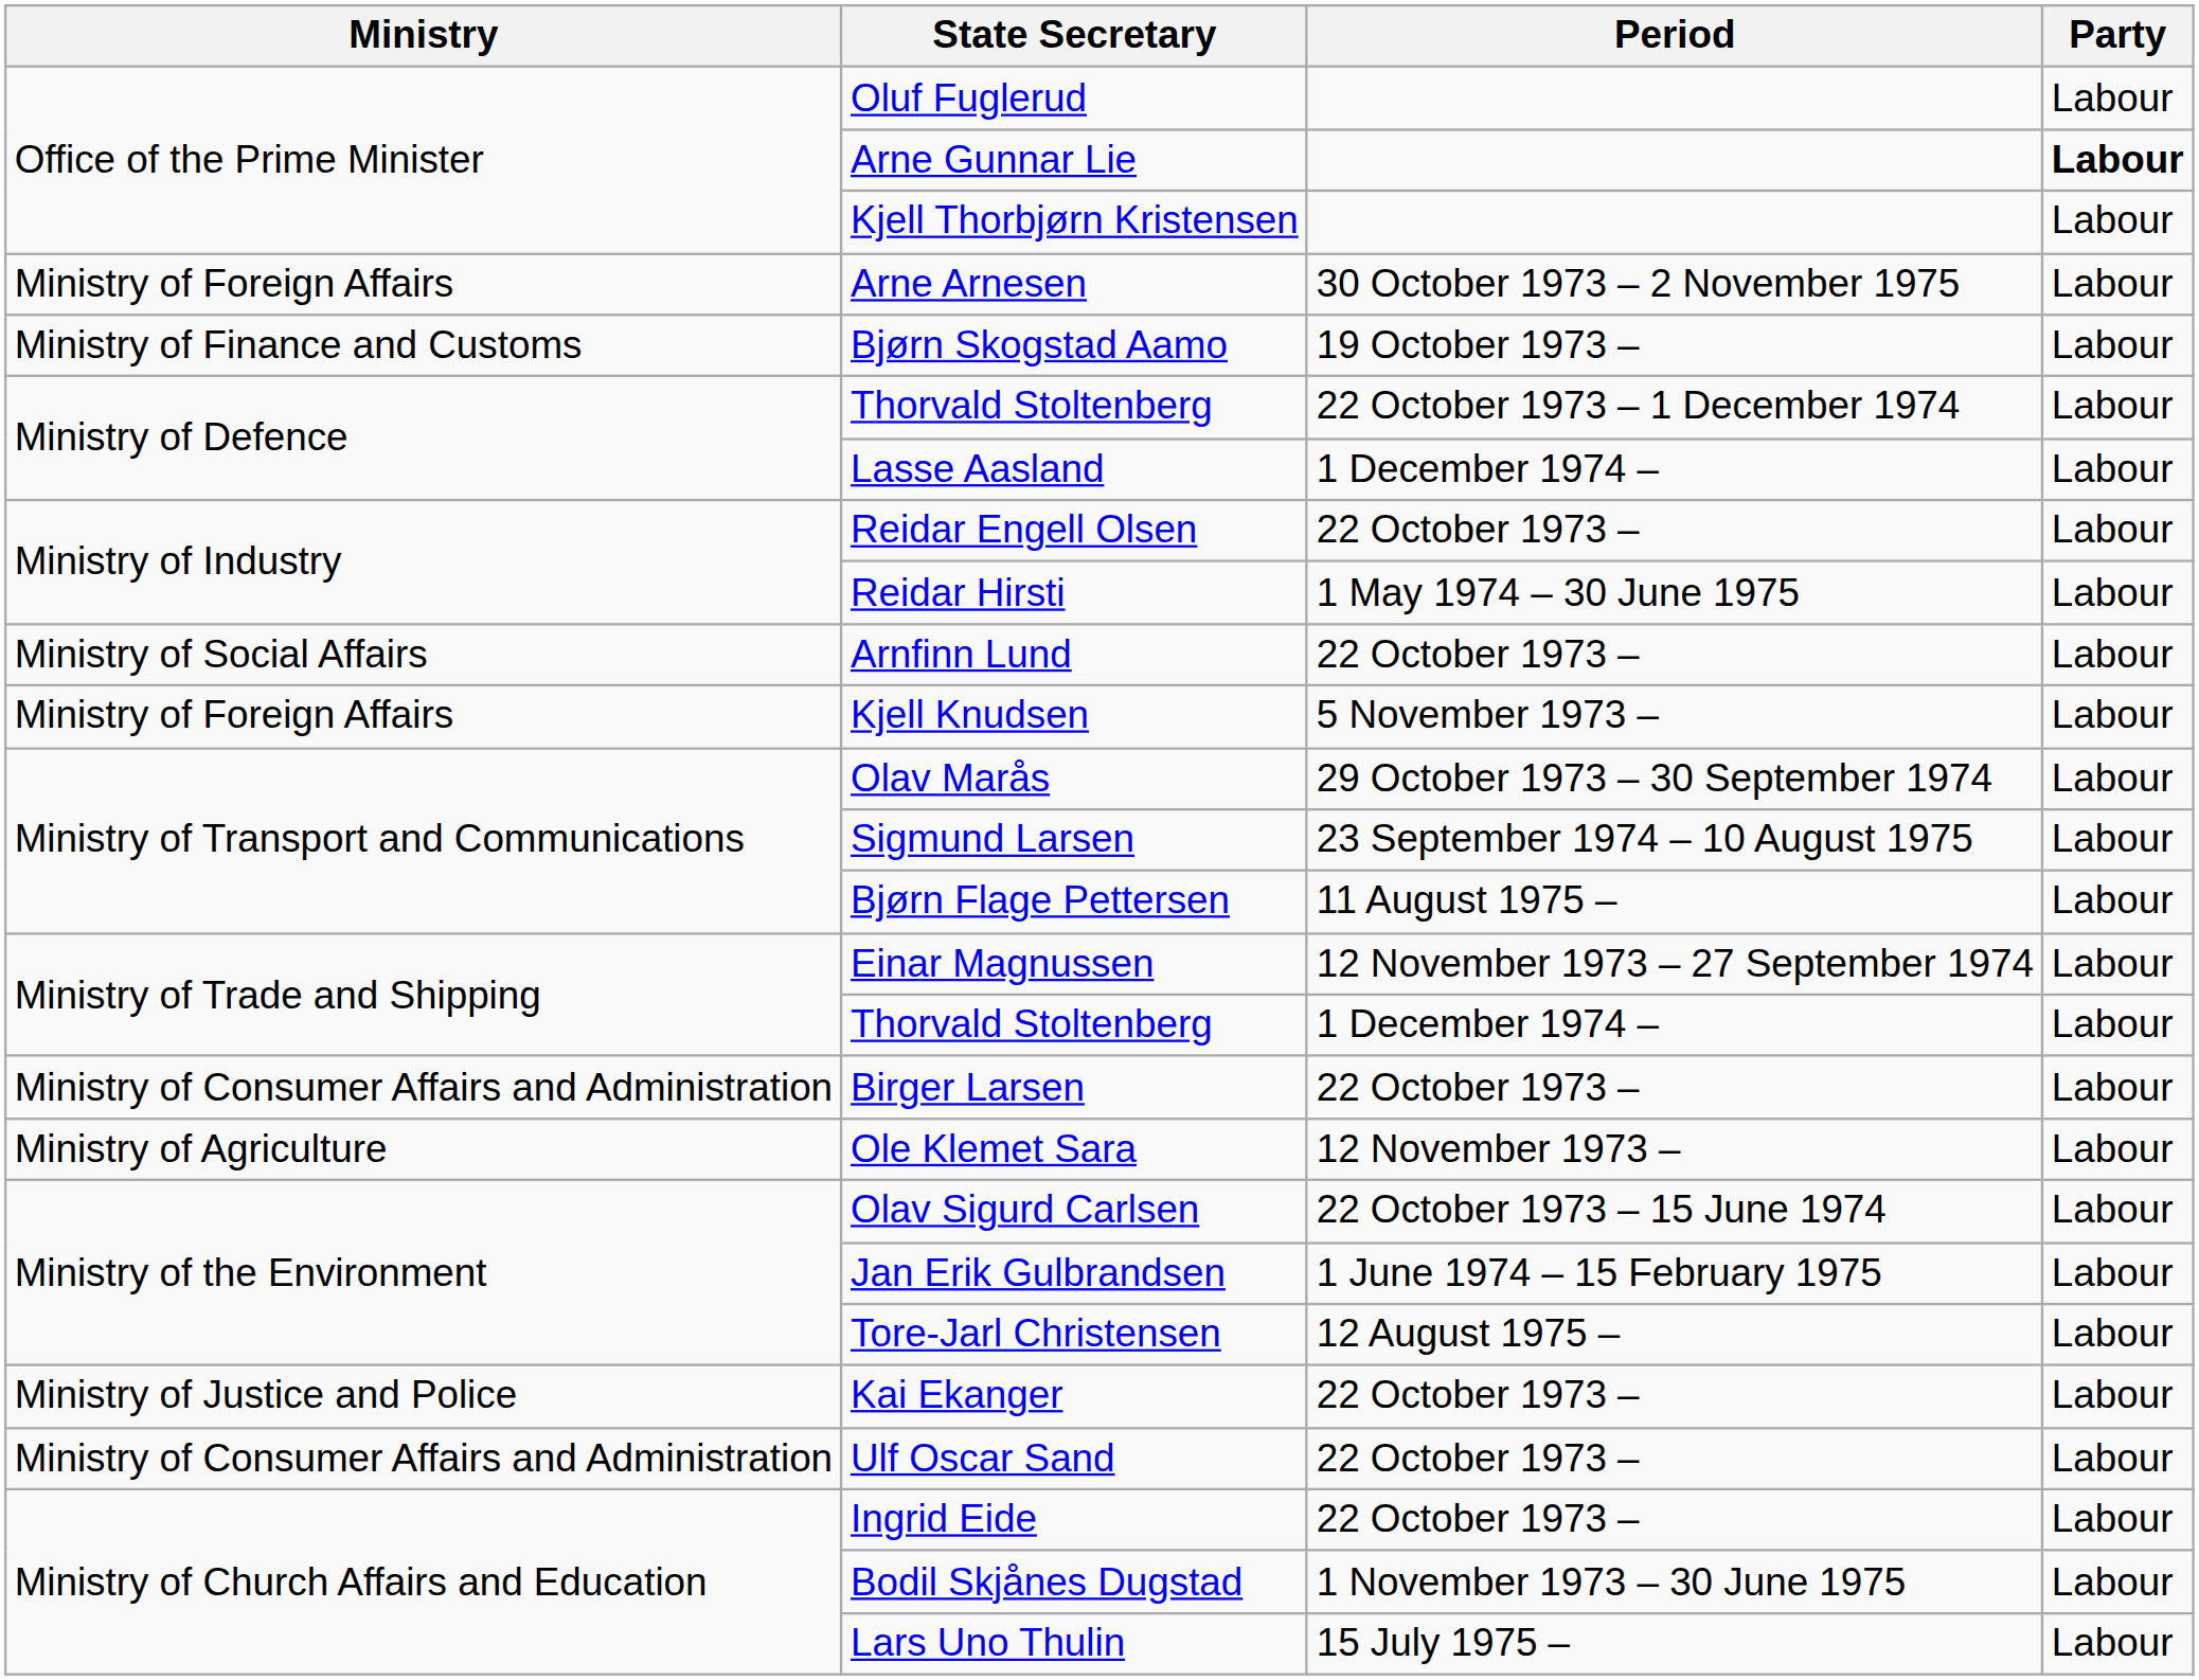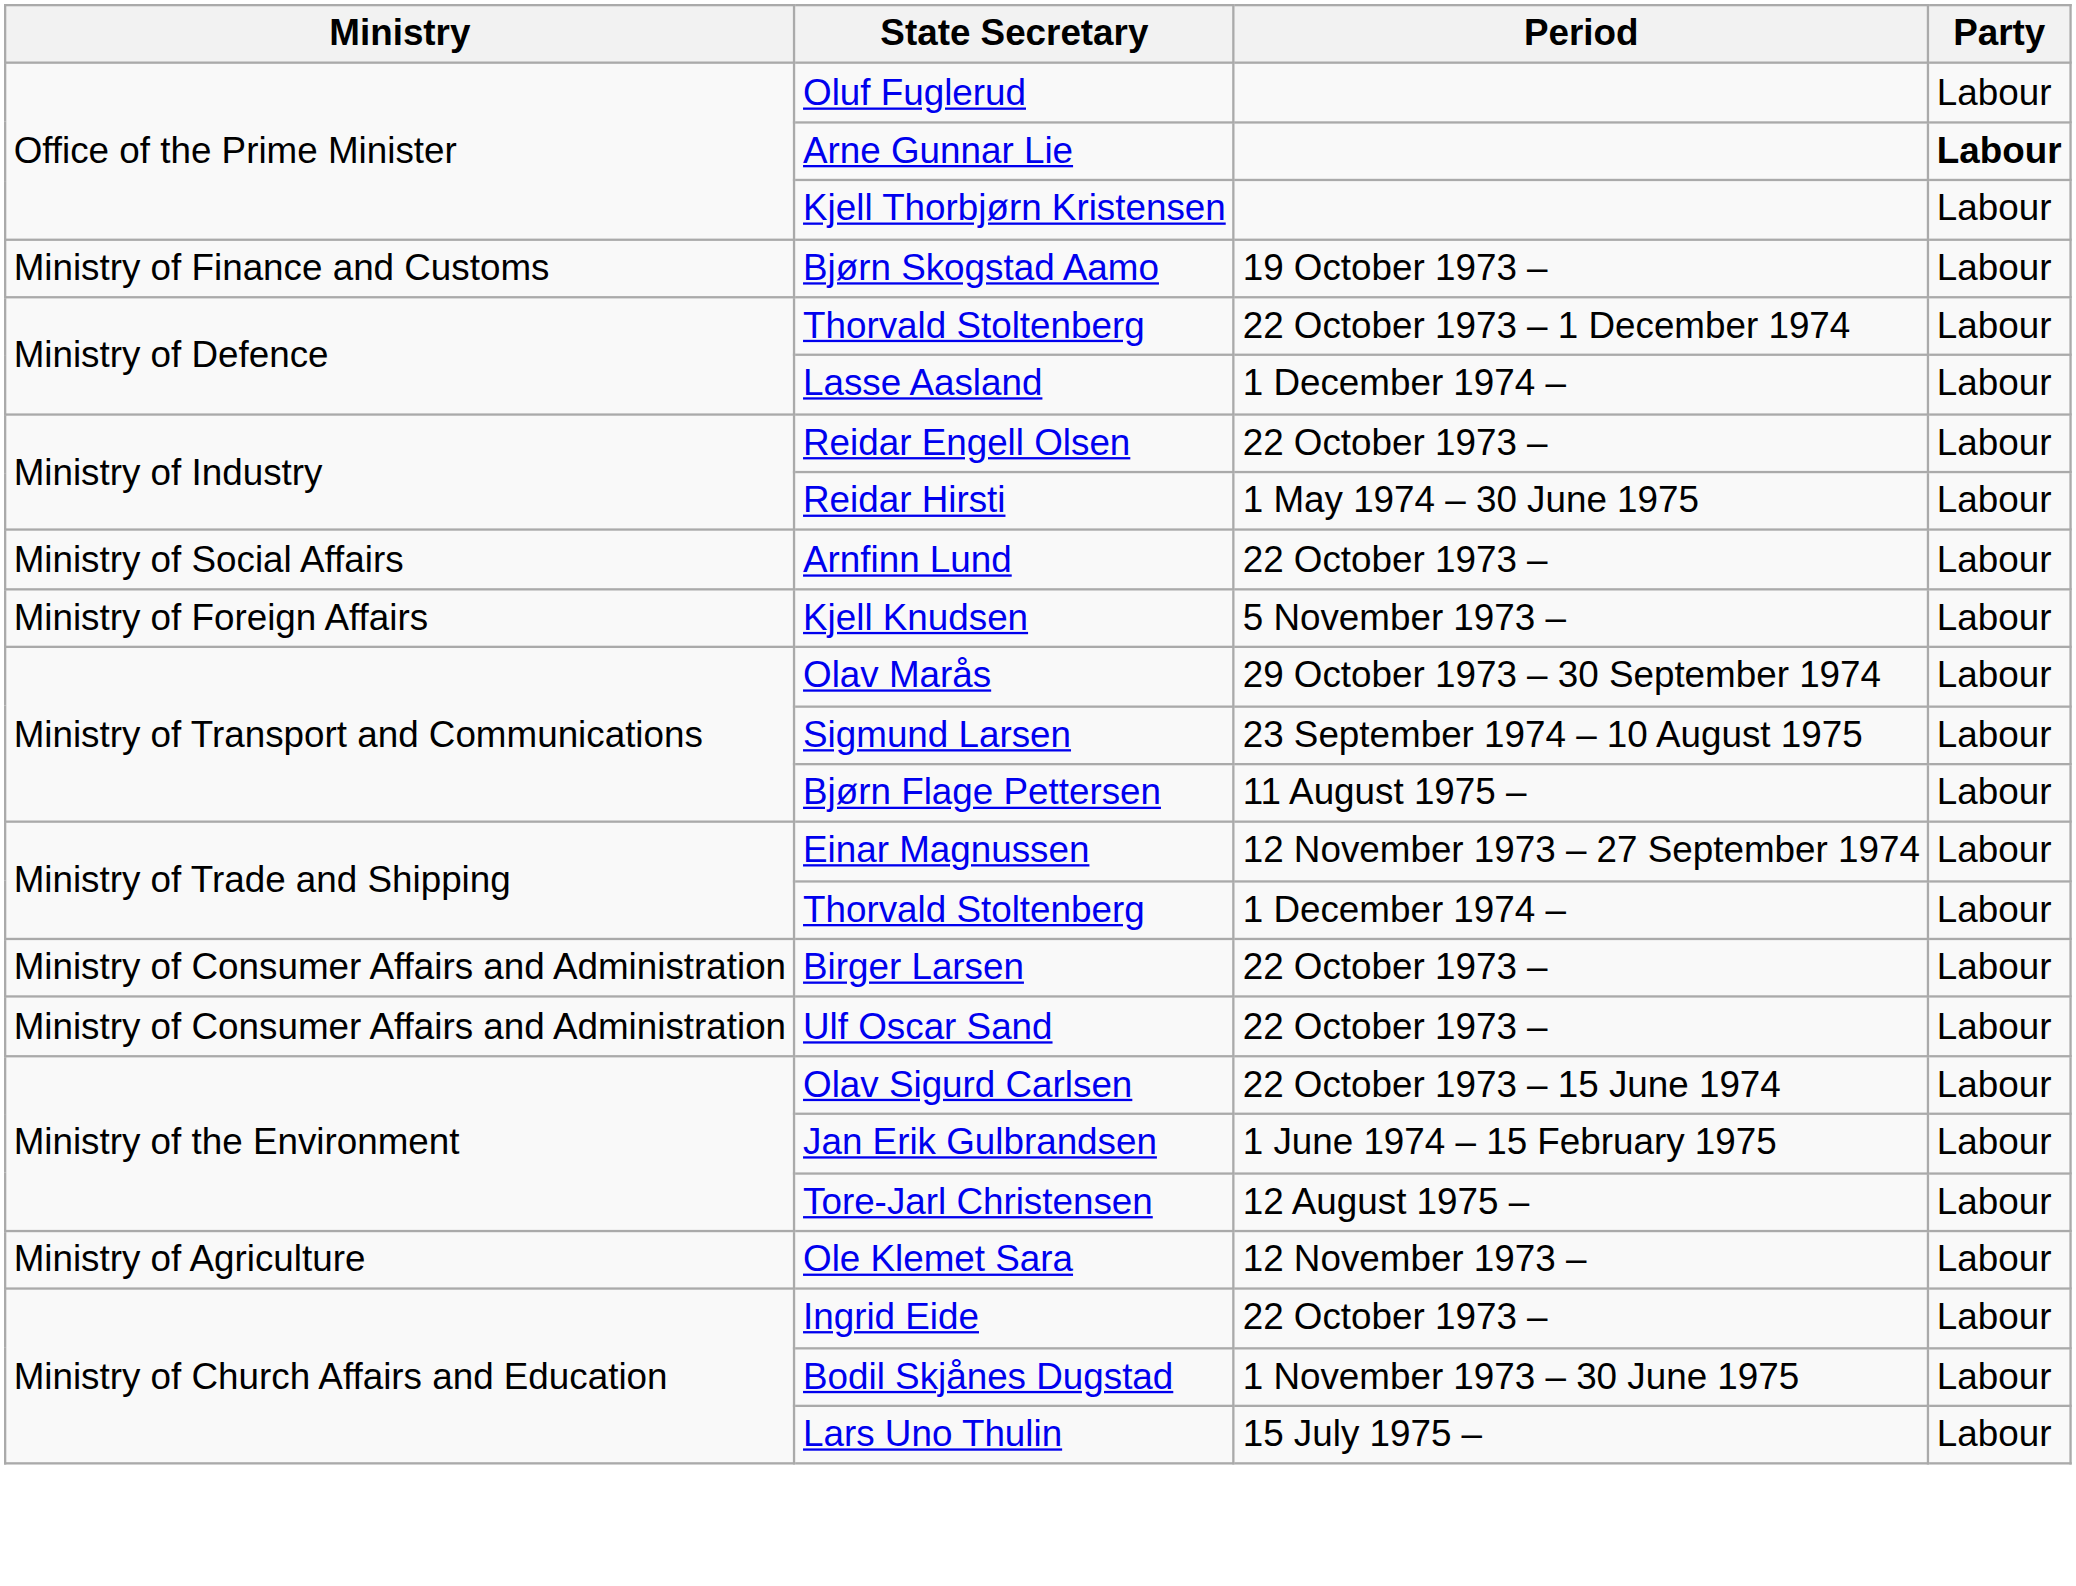 <table class="wikitable">
 <tr>
 <th>Ministry</th>
 <th>State Secretary</th>
 <th>Period</th>
 <th>Party</th>
 </tr>
 <tr>
 <td rowspan=3>Office of the Prime Minister</td>
 <td><a href='#'>Oluf Fuglerud</a></td>
 <td></td>
 <td>Labour</td>
 </tr>
 <tr>
 <td><a href='#'>Arne Gunnar Lie</a></td>
 <td></td>
 <td><strong>Labour</strong></td>
 </tr>
 <tr>
 <td><a href='#'>Kjell Thorbjørn Kristensen</a></td>
 <td></td>
-<td>Labour</td>
-</tr>
-<tr>
-<td>Ministry of Foreign Affairs</td>
-<td><a href='#'>Arne Arnesen</a></td>
-<td>30 October 1973 – 2 November 1975</td>
 <td>Labour</td>
 </tr>
 <tr>
 <td>Ministry of Finance and Customs</td>
 <td><a href='#'>Bjørn Skogstad Aamo</a></td>
 <td>19 October 1973 –</td>
 <td>Labour</td>
 </tr>
 <tr>
 <td rowspan=2>Ministry of Defence</td>
 <td><a href='#'>Thorvald Stoltenberg</a></td>
 <td>22 October 1973 – 1 December 1974</td>
 <td>Labour</td>
 </tr>
 <tr>
 <td><a href='#'>Lasse Aasland</a></td>
 <td>1 December 1974 –</td>
 <td>Labour</td>
 </tr>
 <tr>
 <td rowspan=2>Ministry of Industry</td>
 <td><a href='#'>Reidar Engell Olsen</a></td>
 <td>22 October 1973 –</td>
 <td>Labour</td>
 </tr>
 <tr>
 <td><a href='#'>Reidar Hirsti</a></td>
 <td>1 May 1974 – 30 June 1975</td>
 <td>Labour</td>
 </tr>
 <tr>
 <td>Ministry of Social Affairs</td>
 <td><a href='#'>Arnfinn Lund</a></td>
 <td>22 October 1973 –</td>
 <td>Labour</td>
 </tr>
 <tr>
 <td>Ministry of Foreign Affairs</td>
 <td><a href='#'>Kjell Knudsen</a></td>
 <td>5 November 1973 –</td>
 <td>Labour</td>
 </tr>
 <tr>
 <td rowspan=3>Ministry of Transport and Communications</td>
 <td><a href='#'>Olav Marås</a></td>
 <td>29 October 1973 – 30 September 1974</td>
 <td>Labour</td>
 </tr>
 <tr>
 <td><a href='#'>Sigmund Larsen</a></td>
 <td>23 September 1974 – 10 August 1975</td>
 <td>Labour</td>
 </tr>
 <tr>
 <td><a href='#'>Bjørn Flage Pettersen</a></td>
 <td>11 August 1975 –</td>
 <td>Labour</td>
 </tr>
 <tr>
 <td rowspan=2>Ministry of Trade and Shipping</td>
 <td><a href='#'>Einar Magnussen</a></td>
 <td>12 November 1973 – 27 September 1974</td>
 <td>Labour</td>
 </tr>
 <tr>
 <td><a href='#'>Thorvald Stoltenberg</a></td>
 <td>1 December 1974 –</td>
 <td>Labour</td>
 </tr>
 <tr>
 <td>Ministry of Consumer Affairs and Administration</td>
 <td><a href='#'>Birger Larsen</a></td>
 <td>22 October 1973 –</td>
 <td>Labour</td>
 </tr>
 <tr>
-<td>Ministry of Agriculture</td>
-<td><a href='#'>Ole Klemet Sara</a></td>
-<td>12 November 1973 –</td>
+<td>Ministry of Consumer Affairs and Administration</td>
+<td><a href='#'>Ulf Oscar Sand</a></td>
+<td>22 October 1973 –</td>
 <td>Labour</td>
 </tr>
 <tr>
 <td rowspan=3>Ministry of the Environment</td>
 <td><a href='#'>Olav Sigurd Carlsen</a></td>
 <td>22 October 1973 – 15 June 1974</td>
 <td>Labour</td>
 </tr>
 <tr>
 <td><a href='#'>Jan Erik Gulbrandsen</a></td>
 <td>1 June 1974 – 15 February 1975</td>
 <td>Labour</td>
 </tr>
 <tr>
 <td><a href='#'>Tore-Jarl Christensen</a></td>
 <td>12 August 1975 –</td>
 <td>Labour</td>
 </tr>
 <tr>
-<td>Ministry of Justice and Police</td>
-<td><a href='#'>Kai Ekanger</a></td>
-<td>22 October 1973 –</td>
-<td>Labour</td>
-</tr>
-<tr>
-<td>Ministry of Consumer Affairs and Administration</td>
-<td><a href='#'>Ulf Oscar Sand</a></td>
-<td>22 October 1973 –</td>
+<td>Ministry of Agriculture</td>
+<td><a href='#'>Ole Klemet Sara</a></td>
+<td>12 November 1973 –</td>
 <td>Labour</td>
 </tr>
 <tr>
 <td rowspan=3>Ministry of Church Affairs and Education</td>
 <td><a href='#'>Ingrid Eide</a></td>
 <td>22 October 1973 –</td>
 <td>Labour</td>
 </tr>
 <tr>
 <td><a href='#'>Bodil Skjånes Dugstad</a></td>
 <td>1 November 1973 – 30 June 1975</td>
 <td>Labour</td>
 </tr>
 <tr>
 <td><a href='#'>Lars Uno Thulin</a></td>
 <td>15 July 1975 –</td>
 <td>Labour</td>
 </tr>
 </table>
